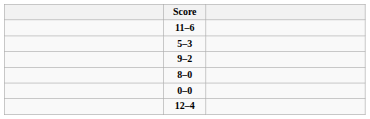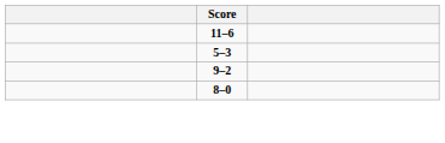 <table class="wikitable" style="text-align: center; font-size:100% ">
 <tr>
 <th align="right" width="250"></th>
 <th width="60">Score</th>
 <th align="left" width="250"></th>
 </tr>
 <tr>
 <td align=left><strong></strong></td>
 <td align=center><strong>11–6</strong></td>
 <td align=left></td>
 </tr>
 <tr>
 <td align=left><strong></strong></td>
 <td align=center><strong>5–3</strong></td>
 <td align=left></td>
 </tr>
 <tr>
 <td align=left><strong></strong></td>
 <td align=center><strong>9–2</strong></td>
 <td align=left></td>
 </tr>
 <tr>
 <td align=left><strong></strong></td>
 <td align=center><strong>8–0</strong></td>
 <td align=left></td>
 </tr>
-<tr>
-<td align=left></td>
-<td align=center><strong>0–0</strong></td>
-<td align=left></td>
-</tr>
-<tr>
-<td align=left><strong></strong></td>
-<td align=center><strong>12–4</strong></td>
-<td align=left></td>
-</tr>
 </table>
